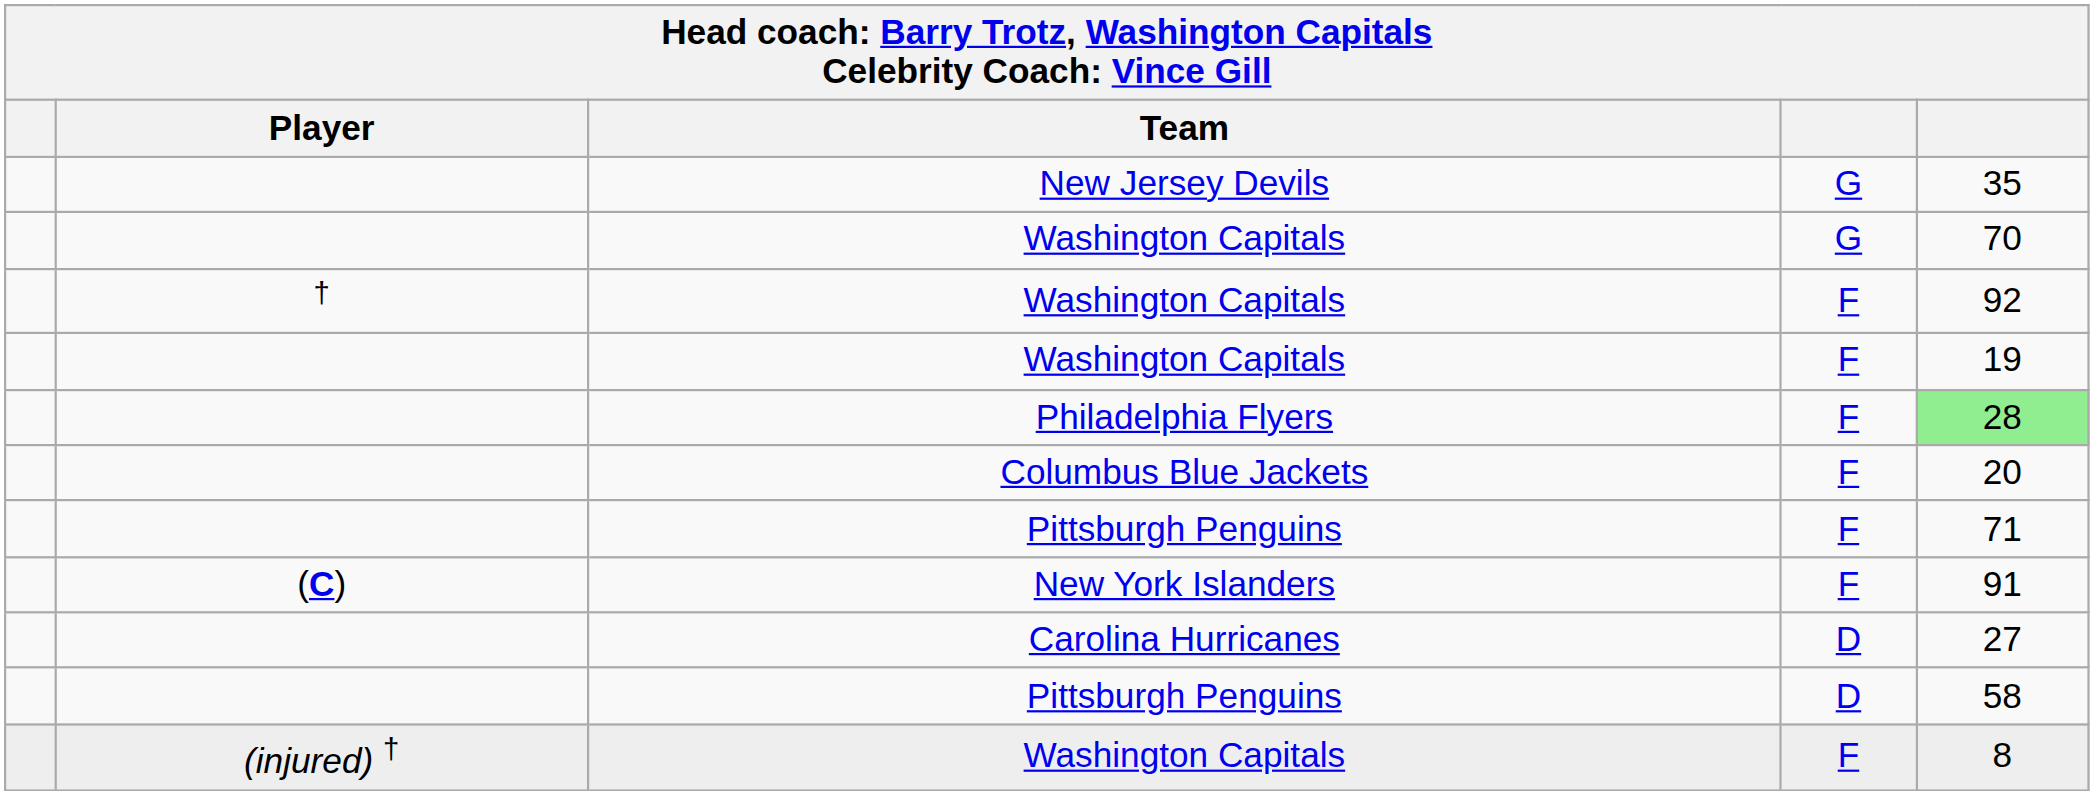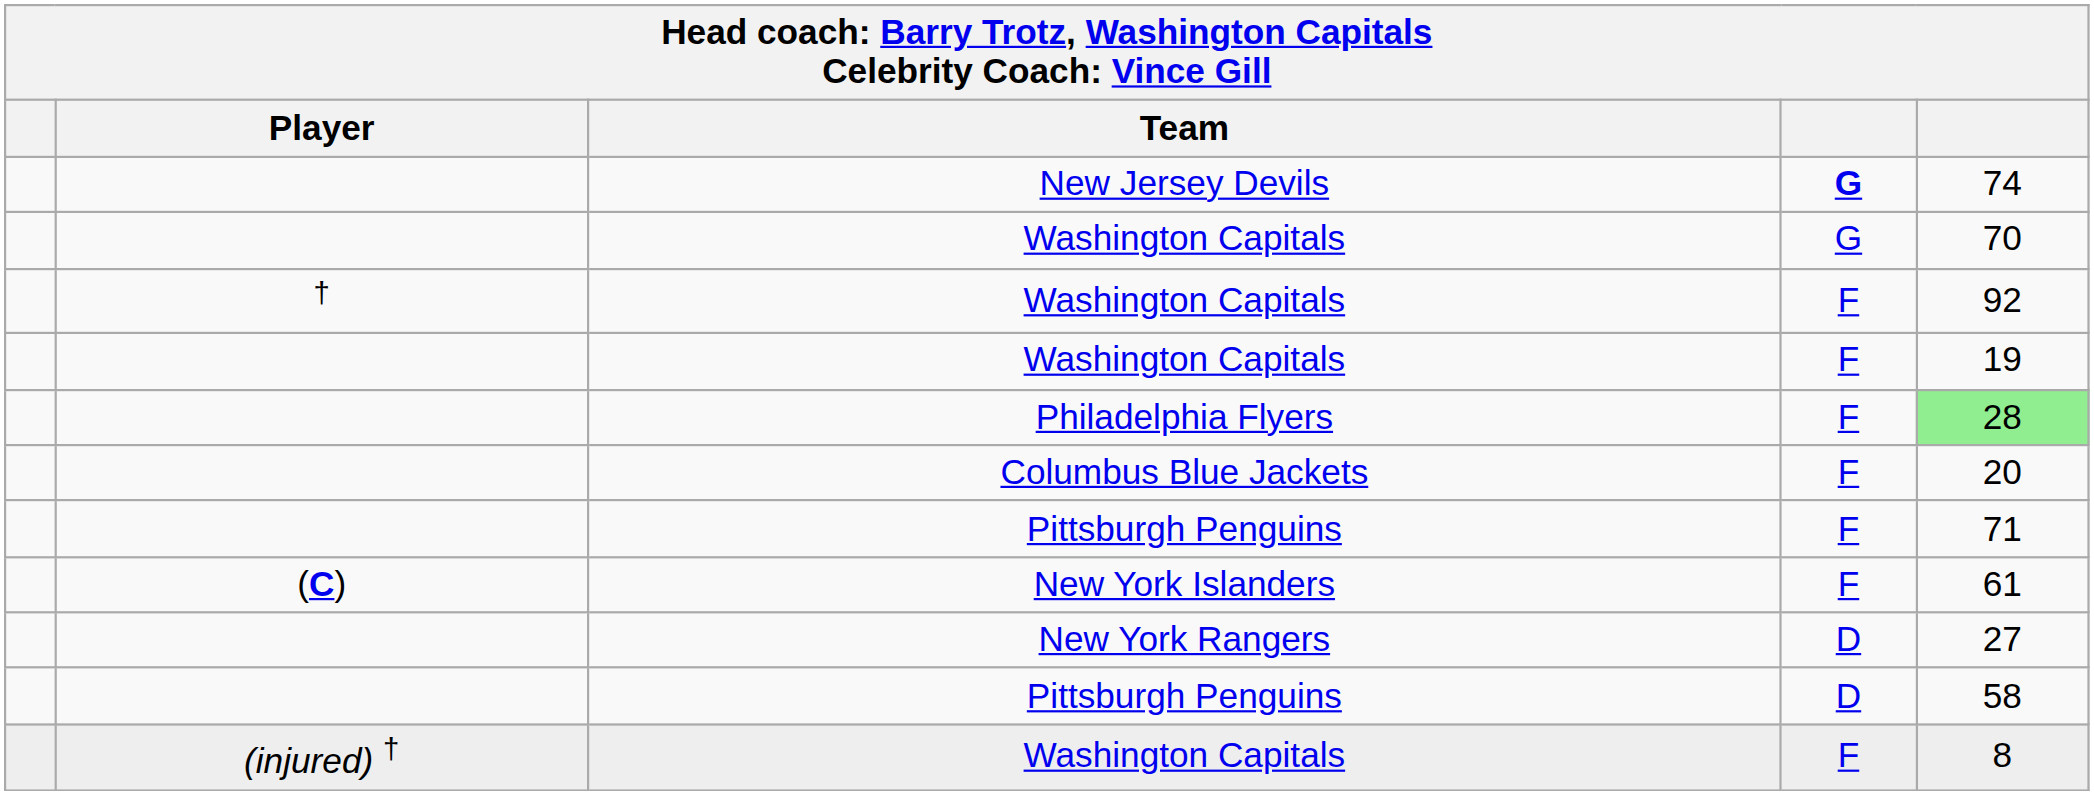 <table class="wikitable sortable" style="text-align:center" width="75%">
 <tr>
 <th colspan=5>Head coach:  <a href='#'>Barry Trotz</a>, <a href='#'>Washington Capitals</a> <br> Celebrity Coach:  <a href='#'>Vince Gill</a></th>
 </tr>
 <tr>
 <th></th>
 <th>Player</th>
 <th>Team</th>
 <th></th>
 <th></th>
 </tr>
 <tr>
 <td></td>
 <td></td>
 <td><a href='#'>New Jersey Devils</a></td>
-<td><a href='#'>G</a></td>
-<td>35</td>
+<td><strong><a href='#'>G</a></strong></td>
+<td>74</td>
 </tr>
 <tr>
 <td></td>
 <td></td>
 <td><a href='#'>Washington Capitals</a></td>
 <td><a href='#'>G</a></td>
 <td>70</td>
 </tr>
 <tr>
 <td></td>
 <td> <sup>†</sup></td>
 <td><a href='#'>Washington Capitals</a></td>
 <td><a href='#'>F</a></td>
 <td>92</td>
 </tr>
 <tr>
 <td></td>
 <td></td>
 <td><a href='#'>Washington Capitals</a></td>
 <td><a href='#'>F</a></td>
 <td>19</td>
 </tr>
 <tr>
 <td></td>
 <td></td>
 <td><a href='#'>Philadelphia Flyers</a></td>
 <td><a href='#'>F</a></td>
 <td style="background: lightgreen;">28</td>
 </tr>
 <tr>
 <td></td>
 <td></td>
 <td><a href='#'>Columbus Blue Jackets</a></td>
 <td><a href='#'>F</a></td>
 <td>20</td>
 </tr>
 <tr>
 <td></td>
 <td></td>
 <td><a href='#'>Pittsburgh Penguins</a></td>
 <td><a href='#'>F</a></td>
 <td>71</td>
 </tr>
 <tr>
 <td></td>
 <td> (<strong><a href='#'>C</a></strong>)</td>
 <td><a href='#'>New York Islanders</a></td>
 <td><a href='#'>F</a></td>
-<td>91</td>
+<td>61</td>
 </tr>
 <tr>
 <td></td>
 <td></td>
-<td><a href='#'>Carolina Hurricanes</a></td>
+<td><a href='#'>New York Rangers</a></td>
 <td><a href='#'>D</a></td>
 <td>27</td>
 </tr>
 <tr>
 <td></td>
 <td></td>
 <td><a href='#'>Pittsburgh Penguins</a></td>
 <td><a href='#'>D</a></td>
 <td>58</td>
 </tr>
 <tr bgcolor="eeeeee">
 <td></td>
 <td> <em>(injured)</em> <sup>†</sup></td>
 <td><a href='#'>Washington Capitals</a></td>
 <td><a href='#'>F</a></td>
 <td>8</td>
 </tr>
 </table>
